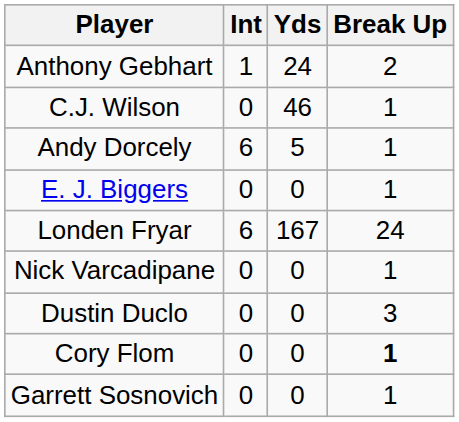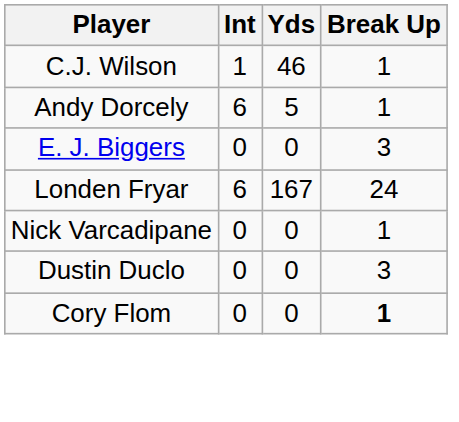 <table class="wikitable sortable" style="text-align:center;">
 <tr>
 <th>Player</th>
 <th>Int</th>
 <th>Yds</th>
 <th>Break Up</th>
 </tr>
 <tr>
-<td>Anthony Gebhart</td>
+<td>C.J. Wilson</td>
 <td>1</td>
-<td>24</td>
-<td>2</td>
-</tr>
-<tr>
-<td>C.J. Wilson</td>
-<td>0</td>
 <td>46</td>
 <td>1</td>
 </tr>
 <tr>
 <td>Andy Dorcely</td>
 <td>6</td>
 <td>5</td>
 <td>1</td>
 </tr>
 <tr>
 <td><a href='#'>E. J. Biggers</a></td>
 <td>0</td>
 <td>0</td>
-<td>1</td>
+<td>3</td>
 </tr>
 <tr>
 <td>Londen Fryar</td>
 <td>6</td>
 <td>167</td>
 <td>24</td>
 </tr>
 <tr>
 <td>Nick Varcadipane</td>
 <td>0</td>
 <td>0</td>
 <td>1</td>
 </tr>
 <tr>
 <td>Dustin Duclo</td>
 <td>0</td>
 <td>0</td>
 <td>3</td>
 </tr>
 <tr>
 <td>Cory Flom</td>
 <td>0</td>
 <td>0</td>
 <td><strong>1</strong></td>
 </tr>
-<tr>
-<td>Garrett Sosnovich</td>
-<td>0</td>
-<td>0</td>
-<td>1</td>
-</tr>
 </table>
